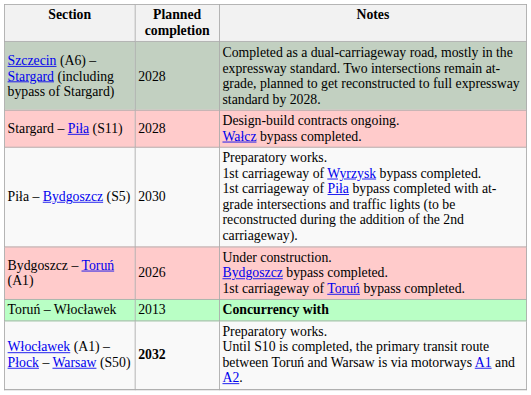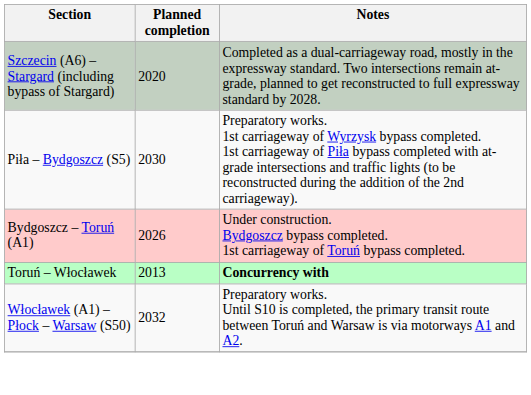 <table class="wikitable">
 <tr valign=top align=left>
 <th>Section</th>
 <th>Planned completion</th>
 <th>Notes</th>
 </tr>
 <tr>
 <td bgcolor="#C2D0C1"><a href='#'>Szczecin</a> (A6) – <a href='#'>Stargard</a> (including bypass of Stargard)</td>
-<td bgcolor="#C2D0C1">2028</td>
+<td bgcolor="#C2D0C1">2020</td>
 <td bgcolor="#C2D0C1">Completed as a dual-carriageway road, mostly in the expressway standard. Two intersections remain at-grade, planned to get reconstructed to full expressway standard by 2028.</td>
-</tr>
-<tr>
-<td bgcolor="#FFCBCB">Stargard – <a href='#'>Piła</a> (S11)</td>
-<td bgcolor="#FFCBCB">2028</td>
-<td bgcolor="#FFCBCB">Design-build contracts ongoing.<br><a href='#'>Wałcz</a> bypass completed.</td>
 </tr>
 <tr>
 <td bgcolor="">Piła – <a href='#'>Bydgoszcz</a> (S5)</td>
 <td bgcolor="">2030</td>
 <td bgcolor="">Preparatory works.<br>1st carriageway of <a href='#'>Wyrzysk</a> bypass completed.<br>1st carriageway of <a href='#'>Piła</a> bypass completed with at-grade intersections and traffic lights (to be reconstructed during the addition of the 2nd carriageway).</td>
 </tr>
 <tr>
 <td bgcolor="#FFCBCB">Bydgoszcz – <a href='#'>Toruń</a> (A1)</td>
 <td bgcolor="#FFCBCB">2026</td>
 <td bgcolor="#FFCBCB">Under construction.<br><a href='#'>Bydgoszcz</a> bypass completed.<br>1st carriageway of <a href='#'>Toruń</a> bypass completed.</td>
 </tr>
 <tr>
 <td bgcolor="#B9FFC5">Toruń – Włocławek</td>
 <td bgcolor="#B9FFC5">2013</td>
 <td bgcolor="#B9FFC5"><strong>Concurrency with </strong></td>
 </tr>
 <tr>
 <td bgcolor=""><a href='#'>Włocławek</a> (A1) – <a href='#'>Płock</a> – <a href='#'>Warsaw</a> (S50)</td>
-<td bgcolor=""><strong>2032</strong></td>
+<td bgcolor="">2032</td>
 <td bgcolor="">Preparatory works.<br>Until S10 is completed, the primary transit route between Toruń and Warsaw is via motorways <a href='#'>A1</a> and <a href='#'>A2</a>.</td>
 </tr>
 <tr>
 </tr>
 </table>
